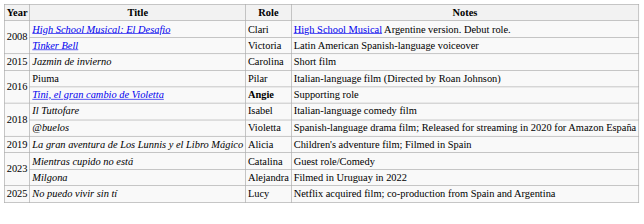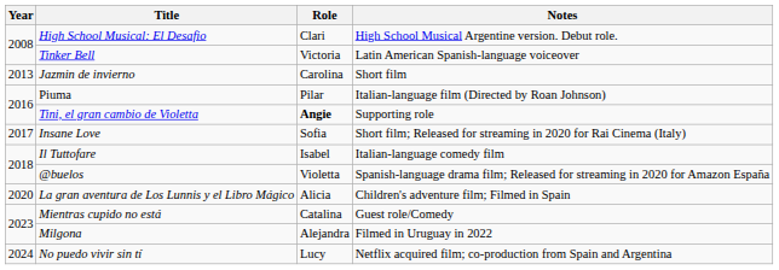 <table class="wikitable">
 <tr>
 <th>Year</th>
 <th>Title</th>
 <th>Role</th>
 <th>Notes</th>
 </tr>
 <tr>
 <td rowspan="2">2008</td>
 <td><em><a href='#'>High School Musical: El Desafio</a></em></td>
 <td>Clari</td>
 <td><a href='#'>High School Musical</a> Argentine version. Debut role.</td>
 </tr>
 <tr>
 <td><em><a href='#'>Tinker Bell</a></em></td>
 <td>Victoria</td>
 <td>Latin American Spanish-language voiceover</td>
 </tr>
 <tr>
-<td>2015</td>
+<td>2013</td>
 <td><em>Jazmin de invierno</em></td>
 <td>Carolina</td>
 <td>Short film</td>
 </tr>
 <tr>
 <td rowspan="2">2016</td>
 <td>Piuma</td>
 <td>Pilar</td>
 <td>Italian-language film (Directed by Roan Johnson)</td>
 </tr>
 <tr>
 <td><em><a href='#'>Tini, el gran cambio de Violetta</a></em></td>
 <td><strong>Angie</strong></td>
 <td>Supporting role</td>
 </tr>
 <tr>
+<td>2017</td>
+<td><em>Insane Love</em></td>
+<td>Sofia</td>
+<td>Short film; Released for streaming in 2020 for Rai Cinema (Italy)</td>
+</tr>
+<tr>
 <td rowspan="2">2018</td>
 <td><em>Il Tuttofare</em> </td>
 <td>Isabel</td>
 <td>Italian-language comedy film</td>
 </tr>
 <tr>
 <td><em>@buelos</em></td>
 <td>Violetta</td>
 <td>Spanish-language drama film; Released for streaming in 2020 for Amazon España</td>
 </tr>
 <tr>
-<td>2019</td>
+<td>2020</td>
 <td><em>La gran aventura de Los Lunnis y el Libro Mágico</em></td>
 <td>Alicia</td>
 <td>Children's adventure film; Filmed in Spain</td>
 </tr>
 <tr>
 <td rowspan="2">2023</td>
 <td><em>Mientras cupido no está</em></td>
 <td>Catalina</td>
 <td>Guest role/Comedy</td>
 </tr>
 <tr>
 <td><em>Milgona</em></td>
 <td>Alejandra</td>
 <td>Filmed in Uruguay in 2022</td>
 </tr>
 <tr>
-<td>2025</td>
+<td>2024</td>
 <td><em>No puedo vivir sin tí</em></td>
 <td>Lucy</td>
 <td>Netflix acquired film; co-production from Spain and Argentina</td>
 </tr>
 </table>
